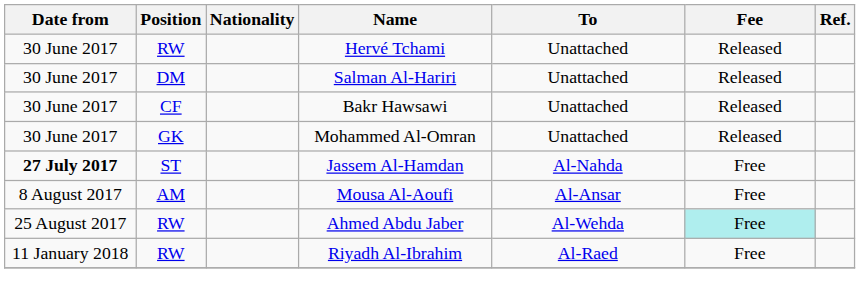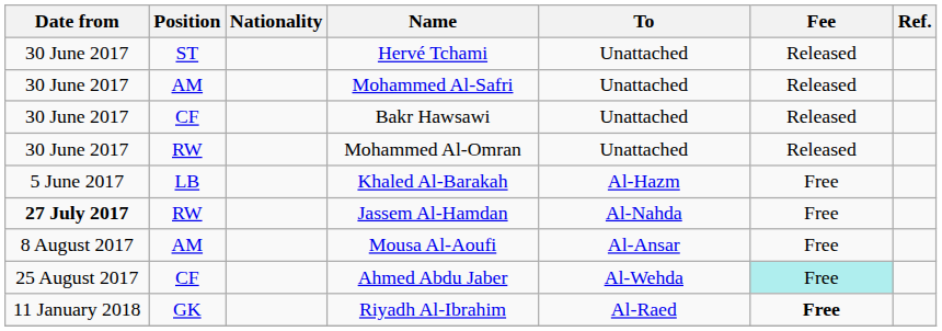 <table class="wikitable"  style="text-align:center; font-size:90%; ">
 <tr>
 <th style="background:FFFFFF; color:#000000; width:100px;">Date from</th>
 <th style="background:FFFFFF; color:#000000; width:50px;">Position</th>
 <th style="background:FFFFFF; color:#000000; width:50px;">Nationality</th>
 <th style="background:FFFFFF; color:#000000; width:150px;">Name</th>
 <th style="background:FFFFFF; color:#000000; width:150px;">To</th>
 <th style="background:FFFFFF; color:#000000; width:100px;">Fee</th>
 <th style="background:FFFFFF; color:#000000; width:25px;">Ref.</th>
 </tr>
 <tr>
 <td>30 June 2017</td>
-<td><a href='#'>RW</a></td>
+<td><a href='#'>ST</a></td>
 <td></td>
 <td><a href='#'>Hervé Tchami</a></td>
 <td>Unattached</td>
 <td>Released</td>
 <td></td>
 </tr>
 <tr>
 <td>30 June 2017</td>
-<td><a href='#'>DM</a></td>
+<td><a href='#'>AM</a></td>
 <td></td>
-<td><a href='#'>Salman Al-Hariri</a></td>
+<td><a href='#'>Mohammed Al-Safri</a></td>
 <td>Unattached</td>
 <td>Released</td>
 <td></td>
 </tr>
 <tr>
 <td>30 June 2017</td>
 <td><a href='#'>CF</a></td>
 <td></td>
 <td>Bakr Hawsawi</td>
 <td>Unattached</td>
 <td>Released</td>
 <td></td>
 </tr>
 <tr>
 <td>30 June 2017</td>
-<td><a href='#'>GK</a></td>
+<td><a href='#'>RW</a></td>
 <td></td>
 <td>Mohammed Al-Omran</td>
 <td>Unattached</td>
 <td>Released</td>
 <td></td>
 </tr>
 <tr>
+<td>5 June 2017</td>
+<td><a href='#'>LB</a></td>
+<td></td>
+<td><a href='#'>Khaled Al-Barakah</a></td>
+<td><a href='#'>Al-Hazm</a></td>
+<td>Free</td>
+<td></td>
+</tr>
+<tr>
 <td><strong>27 July 2017</strong></td>
-<td><a href='#'>ST</a></td>
+<td><a href='#'>RW</a></td>
 <td></td>
 <td><a href='#'>Jassem Al-Hamdan</a></td>
 <td><a href='#'>Al-Nahda</a></td>
 <td>Free</td>
 <td></td>
 </tr>
 <tr>
 <td>8 August 2017</td>
 <td><a href='#'>AM</a></td>
 <td></td>
 <td><a href='#'>Mousa Al-Aoufi</a></td>
 <td><a href='#'>Al-Ansar</a></td>
 <td>Free</td>
 <td></td>
 </tr>
 <tr>
 <td>25 August 2017</td>
-<td><a href='#'>RW</a></td>
+<td><a href='#'>CF</a></td>
 <td></td>
 <td><a href='#'>Ahmed Abdu Jaber</a></td>
 <td><a href='#'>Al-Wehda</a></td>
 <td style="background: paleturquoise;">Free</td>
 <td></td>
 </tr>
 <tr>
 <td>11 January 2018</td>
-<td><a href='#'>RW</a></td>
+<td><a href='#'>GK</a></td>
 <td></td>
 <td><a href='#'>Riyadh Al-Ibrahim</a></td>
 <td><a href='#'>Al-Raed</a></td>
-<td>Free</td>
+<td><strong>Free</strong></td>
 <td></td>
 </tr>
 <tr>
 </tr>
 </table>
